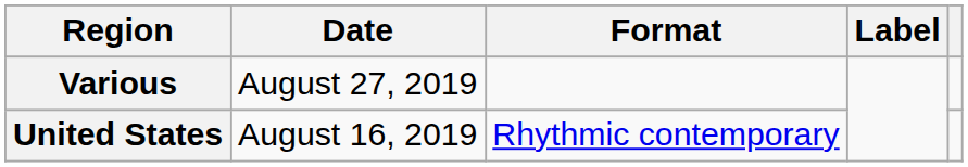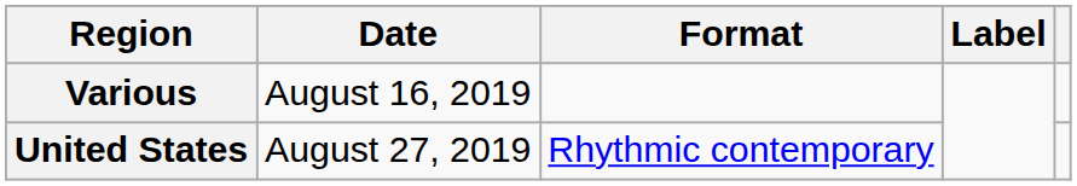 <table class="wikitable sortable plainrowheaders">
 <tr>
 <th scope="col">Region</th>
 <th scope="col">Date</th>
 <th scope="col">Format</th>
 <th scope="col">Label</th>
 <th scope="col"></th>
 </tr>
 <tr>
 <th scope="row">Various</th>
-<td>August 27, 2019</td>
+<td>August 16, 2019</td>
 <td></td>
 <td rowspan="2"></td>
 <td></td>
 </tr>
 <tr>
 <th scope="row">United States</th>
-<td>August 16, 2019</td>
+<td>August 27, 2019</td>
 <td><a href='#'>Rhythmic contemporary</a></td>
 <td></td>
 </tr>
 </table>
